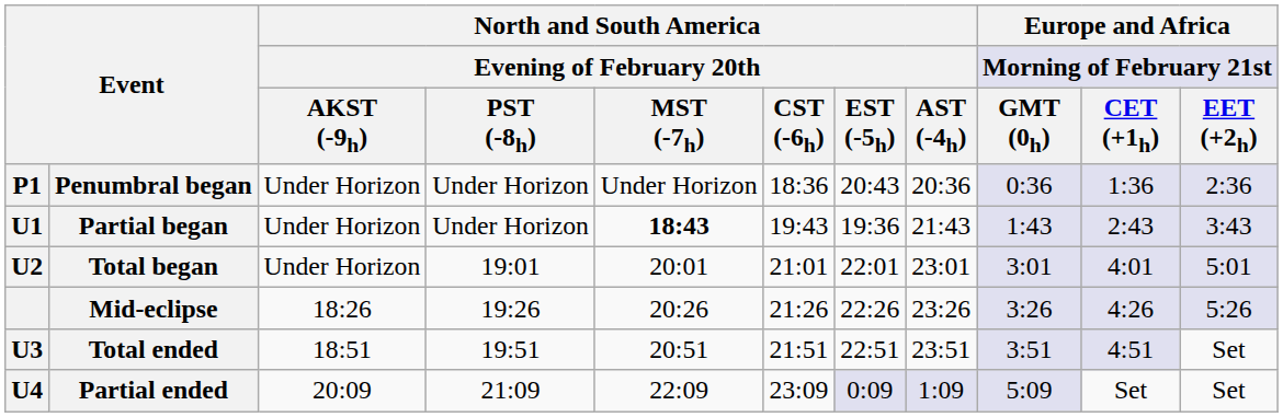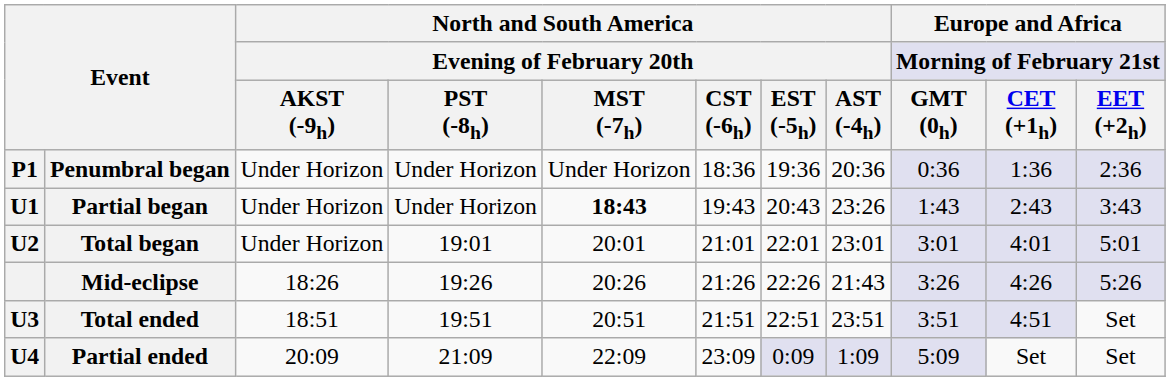 <table class="wikitable">
 <tr>
 <th colspan=2 rowspan=3>Event</th>
 <th COLSPAN=6>North and South America</th>
 <th COLSPAN=3>Europe and Africa</th>
 </tr>
 <tr>
 <th COLSPAN=6>Evening of February 20th</th>
 <td COLSPAN=3 align=center BGCOLOR="#e0e0f0"><strong>Morning of February 21st</strong></td>
 </tr>
 <tr>
 <th>AKST<br>(-9<sub>h</sub>)</th>
 <th>PST<br>(-8<sub>h</sub>)</th>
 <th>MST<br>(-7<sub>h</sub>)</th>
 <th>CST<br>(-6<sub>h</sub>)</th>
 <th>EST<br>(-5<sub>h</sub>)</th>
 <th>AST<br>(-4<sub>h</sub>)</th>
 <th>GMT<br>(0<sub>h</sub>)</th>
 <th><a href='#'>CET</a><br>(+1<sub>h</sub>)</th>
 <th><a href='#'>EET</a><br>(+2<sub>h</sub>)</th>
 </tr>
 <tr align=center>
 <th>P1</th>
 <th>Penumbral began</th>
 <td>Under Horizon</td>
 <td>Under Horizon</td>
 <td>Under Horizon</td>
 <td>18:36</td>
-<td>20:43</td>
+<td>19:36</td>
 <td>20:36</td>
 <td BGCOLOR="#e0e0f0">0:36</td>
 <td BGCOLOR="#e0e0f0">1:36</td>
 <td BGCOLOR="#e0e0f0">2:36</td>
 </tr>
 <tr align=center>
 <th>U1</th>
 <th>Partial began</th>
 <td>Under Horizon</td>
 <td>Under Horizon</td>
 <td><strong>18:43</strong></td>
 <td>19:43</td>
-<td>19:36</td>
-<td>21:43</td>
+<td>20:43</td>
+<td>23:26</td>
 <td BGCOLOR="#e0e0f0">1:43</td>
 <td BGCOLOR="#e0e0f0">2:43</td>
 <td BGCOLOR="#e0e0f0">3:43</td>
 </tr>
 <tr align=center>
 <th>U2</th>
 <th>Total began</th>
 <td>Under Horizon</td>
 <td>19:01</td>
 <td>20:01</td>
 <td>21:01</td>
 <td>22:01</td>
 <td>23:01</td>
 <td BGCOLOR="#e0e0f0">3:01</td>
 <td BGCOLOR="#e0e0f0">4:01</td>
 <td BGCOLOR="#e0e0f0">5:01</td>
 </tr>
 <tr align=center>
 <th></th>
 <th>Mid-eclipse</th>
 <td>18:26</td>
 <td>19:26</td>
 <td>20:26</td>
 <td>21:26</td>
 <td>22:26</td>
-<td>23:26</td>
+<td>21:43</td>
 <td BGCOLOR="#e0e0f0">3:26</td>
 <td BGCOLOR="#e0e0f0">4:26</td>
 <td BGCOLOR="#e0e0f0">5:26</td>
 </tr>
 <tr align=center>
 <th>U3</th>
 <th>Total ended</th>
 <td>18:51</td>
 <td>19:51</td>
 <td>20:51</td>
 <td>21:51</td>
 <td>22:51</td>
 <td>23:51</td>
 <td BGCOLOR="#e0e0f0">3:51</td>
 <td BGCOLOR="#e0e0f0">4:51</td>
 <td>Set</td>
 </tr>
 <tr align=center>
 <th>U4</th>
 <th>Partial ended</th>
 <td>20:09</td>
 <td>21:09</td>
 <td>22:09</td>
 <td>23:09</td>
 <td BGCOLOR="#e0e0f0">0:09</td>
 <td BGCOLOR="#e0e0f0">1:09</td>
 <td BGCOLOR="#e0e0f0">5:09</td>
 <td>Set</td>
 <td>Set</td>
 </tr>
 </table>
